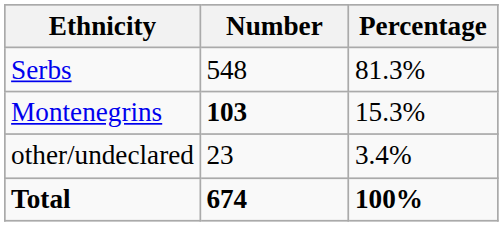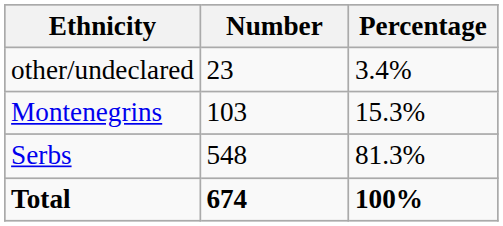 <table class="wikitable">
 <tr>
 <th width="100px">Ethnicity</th>
 <th width="80px">Number</th>
 <th width="80px">Percentage</th>
 </tr>
 <tr>
+<td>other/undeclared</td>
+<td>23</td>
+<td>3.4%</td>
+</tr>
+<tr>
+<td><a href='#'>Montenegrins</a></td>
+<td>103</td>
+<td>15.3%</td>
+</tr>
+<tr>
 <td><a href='#'>Serbs</a></td>
 <td>548</td>
 <td>81.3%</td>
-</tr>
-<tr>
-<td><a href='#'>Montenegrins</a></td>
-<td><strong>103</strong></td>
-<td>15.3%</td>
-</tr>
-<tr>
-<td>other/undeclared</td>
-<td>23</td>
-<td>3.4%</td>
 </tr>
 <tr>
 <td><strong>Total</strong></td>
 <td><strong>674</strong></td>
 <td><strong>100%</strong></td>
 </tr>
 </table>
